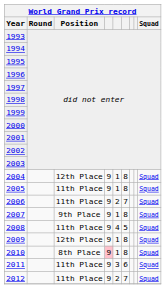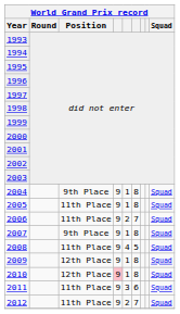 <table class="wikitable" style="text-align: center;">
 <tr>
 <th colspan=9><a href='#'>World Grand Prix record</a></th>
 </tr>
 <tr>
 <th>Year</th>
 <th>Round</th>
 <th>Position</th>
 <th></th>
 <th></th>
 <th></th>
 <th></th>
 <th></th>
 <th><small>Squad</small></th>
 </tr>
 <tr bgcolor="efefef">
 <td> <a href='#'>1993</a></td>
 <td colspan=8 rowspan=11 align=center><em>did not enter</em></td>
 </tr>
 <tr bgcolor="efefef">
 <td> <a href='#'>1994</a></td>
 </tr>
 <tr bgcolor="efefef">
 <td> <a href='#'>1995</a></td>
 </tr>
 <tr bgcolor="efefef">
 <td> <a href='#'>1996</a></td>
 </tr>
 <tr bgcolor="efefef">
 <td> <a href='#'>1997</a></td>
 </tr>
 <tr bgcolor="efefef">
 <td> <a href='#'>1998</a></td>
 </tr>
 <tr bgcolor="efefef">
 <td> <a href='#'>1999</a></td>
 </tr>
 <tr bgcolor="efefef">
 <td> <a href='#'>2000</a></td>
 </tr>
 <tr bgcolor="efefef">
 <td> <a href='#'>2001</a></td>
 </tr>
 <tr bgcolor="efefef">
 <td> <a href='#'>2002</a></td>
 </tr>
 <tr bgcolor="efefef">
 <td> <a href='#'>2003</a></td>
 </tr>
 <tr>
 <td> <a href='#'>2004</a></td>
 <td></td>
-<td>12th Place</td>
+<td>9th Place</td>
 <td>9</td>
 <td>1</td>
 <td>8</td>
 <td></td>
 <td></td>
 <td><small><a href='#'>Squad</a></small></td>
 </tr>
 <tr>
 <td> <a href='#'>2005</a></td>
 <td></td>
 <td>11th Place</td>
 <td>9</td>
 <td>1</td>
 <td>8</td>
 <td></td>
 <td></td>
 <td><small><a href='#'>Squad</a></small></td>
 </tr>
 <tr>
 <td> <a href='#'>2006</a></td>
 <td></td>
 <td>11th Place</td>
 <td>9</td>
 <td>2</td>
 <td>7</td>
 <td></td>
 <td></td>
 <td><small><a href='#'>Squad</a></small></td>
 </tr>
 <tr>
 <td> <a href='#'>2007</a></td>
 <td></td>
 <td>9th Place</td>
 <td>9</td>
 <td>1</td>
 <td>8</td>
 <td></td>
 <td></td>
 <td><small><a href='#'>Squad</a></small></td>
 </tr>
 <tr>
 <td> <a href='#'>2008</a></td>
 <td></td>
 <td>11th Place</td>
 <td>9</td>
 <td>4</td>
 <td>5</td>
 <td></td>
 <td></td>
 <td><small><a href='#'>Squad</a></small></td>
 </tr>
 <tr>
 <td> <a href='#'>2009</a></td>
 <td></td>
 <td>12th Place</td>
 <td>9</td>
 <td>1</td>
 <td>8</td>
 <td></td>
 <td></td>
 <td><small><a href='#'>Squad</a></small></td>
 </tr>
 <tr>
 <td> <a href='#'>2010</a></td>
 <td></td>
-<td>8th Place</td>
+<td>12th Place</td>
 <td style="background: pink;">9</td>
 <td>1</td>
 <td>8</td>
 <td></td>
 <td></td>
 <td><small><a href='#'>Squad</a></small></td>
 </tr>
 <tr>
 <td> <a href='#'>2011</a></td>
 <td></td>
 <td>11th Place</td>
 <td>9</td>
 <td>3</td>
 <td>6</td>
 <td></td>
 <td></td>
 <td><small><a href='#'>Squad</a></small></td>
 </tr>
 <tr>
 <td> <a href='#'>2012</a></td>
 <td></td>
 <td>11th Place</td>
 <td>9</td>
 <td>2</td>
 <td>7</td>
 <td></td>
 <td></td>
 <td><small><a href='#'>Squad</a></small></td>
 </tr>
 <tr>
 </tr>
 </table>
